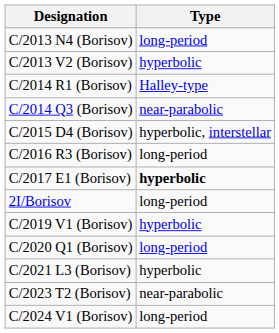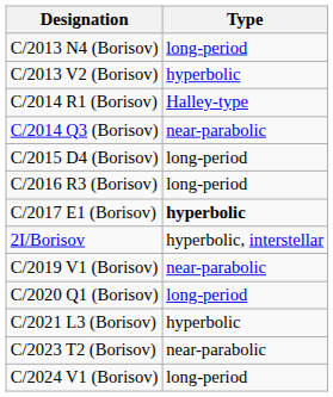 <table class="wikitable" style="float: right; clear: right; margin-left: 1em;">
 <tr>
 <th>Designation</th>
 <th>Type</th>
 </tr>
 <tr>
 <td>C/2013 N4 (Borisov)</td>
 <td><a href='#'>long-period</a></td>
 </tr>
 <tr>
 <td>C/2013 V2 (Borisov)</td>
 <td><a href='#'>hyperbolic</a></td>
 </tr>
 <tr>
 <td>C/2014 R1 (Borisov)</td>
 <td><a href='#'>Halley-type</a></td>
 </tr>
 <tr>
 <td><a href='#'>C/2014 Q3</a> (Borisov)</td>
 <td><a href='#'>near-parabolic</a></td>
 </tr>
 <tr>
 <td>C/2015 D4 (Borisov)</td>
-<td>hyperbolic, <a href='#'>interstellar</a></td>
+<td>long-period</td>
 </tr>
 <tr>
 <td>C/2016 R3 (Borisov)</td>
 <td>long-period</td>
 </tr>
 <tr>
 <td>C/2017 E1 (Borisov)</td>
 <td><strong>hyperbolic</strong></td>
 </tr>
 <tr>
 <td><a href='#'>2I/Borisov</a></td>
-<td>long-period</td>
+<td>hyperbolic, <a href='#'>interstellar</a></td>
 </tr>
 <tr>
 <td>C/2019 V1 (Borisov)</td>
-<td><a href='#'>hyperbolic</a></td>
+<td><a href='#'>near-parabolic</a></td>
 </tr>
 <tr>
 <td>C/2020 Q1 (Borisov)</td>
 <td><a href='#'>long-period</a></td>
 </tr>
 <tr>
 <td>C/2021 L3 (Borisov)</td>
 <td>hyperbolic</td>
 </tr>
 <tr>
 <td>C/2023 T2 (Borisov)</td>
 <td>near-parabolic</td>
 </tr>
 <tr>
 <td>C/2024 V1 (Borisov)</td>
 <td>long-period</td>
 </tr>
 </table>
